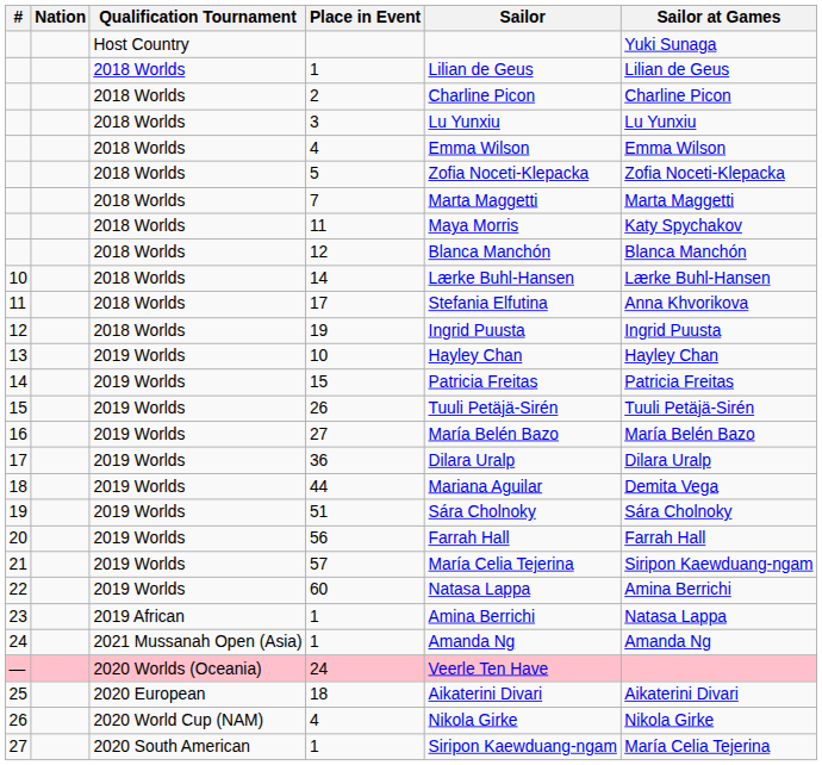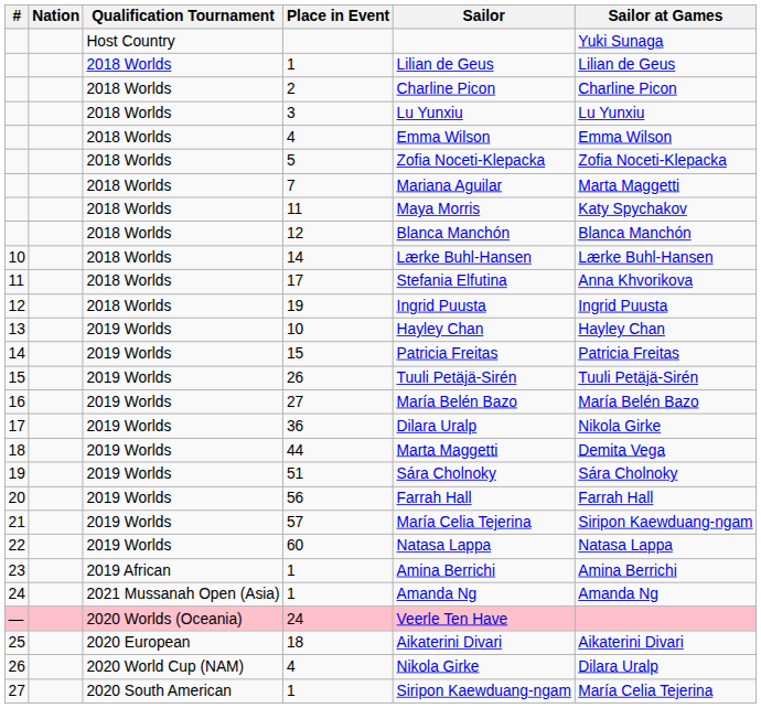 <table class="sortable wikitable">
 <tr>
 <th>#</th>
 <th>Nation</th>
 <th>Qualification Tournament</th>
 <th>Place in Event</th>
 <th>Sailor</th>
 <th>Sailor at Games</th>
 </tr>
 <tr>
 <td></td>
 <td></td>
 <td>Host Country</td>
 <td></td>
 <td></td>
 <td><a href='#'>Yuki Sunaga</a></td>
 </tr>
 <tr>
 <td></td>
 <td></td>
 <td><a href='#'>2018 Worlds</a></td>
 <td>1</td>
 <td><a href='#'>Lilian de Geus</a></td>
 <td><a href='#'>Lilian de Geus</a></td>
 </tr>
 <tr>
 <td></td>
 <td></td>
 <td>2018 Worlds</td>
 <td>2</td>
 <td><a href='#'>Charline Picon</a></td>
 <td><a href='#'>Charline Picon</a></td>
 </tr>
 <tr>
 <td></td>
 <td></td>
 <td>2018 Worlds</td>
 <td>3</td>
 <td><a href='#'>Lu Yunxiu</a></td>
 <td><a href='#'>Lu Yunxiu</a></td>
 </tr>
 <tr>
 <td></td>
 <td></td>
 <td>2018 Worlds</td>
 <td>4</td>
 <td><a href='#'>Emma Wilson</a></td>
 <td><a href='#'>Emma Wilson</a></td>
 </tr>
 <tr>
 <td></td>
 <td></td>
 <td>2018 Worlds</td>
 <td>5</td>
 <td><a href='#'>Zofia Noceti-Klepacka</a></td>
 <td><a href='#'>Zofia Noceti-Klepacka</a></td>
 </tr>
 <tr>
 <td></td>
 <td></td>
 <td>2018 Worlds</td>
 <td>7</td>
-<td><a href='#'>Marta Maggetti</a></td>
+<td><a href='#'>Mariana Aguilar</a></td>
 <td><a href='#'>Marta Maggetti</a></td>
 </tr>
 <tr>
 <td></td>
 <td></td>
 <td>2018 Worlds</td>
 <td>11</td>
 <td><a href='#'>Maya Morris</a></td>
 <td><a href='#'>Katy Spychakov</a></td>
 </tr>
 <tr>
 <td></td>
 <td></td>
 <td>2018 Worlds</td>
 <td>12</td>
 <td><a href='#'>Blanca Manchón</a></td>
 <td><a href='#'>Blanca Manchón</a></td>
 </tr>
 <tr>
 <td>10</td>
 <td></td>
 <td>2018 Worlds</td>
 <td>14</td>
 <td><a href='#'>Lærke Buhl-Hansen</a></td>
 <td><a href='#'>Lærke Buhl-Hansen</a></td>
 </tr>
 <tr>
 <td>11</td>
 <td></td>
 <td>2018 Worlds</td>
 <td>17</td>
 <td><a href='#'>Stefania Elfutina</a></td>
 <td><a href='#'>Anna Khvorikova</a></td>
 </tr>
 <tr>
 <td>12</td>
 <td></td>
 <td>2018 Worlds</td>
 <td>19</td>
 <td><a href='#'>Ingrid Puusta</a></td>
 <td><a href='#'>Ingrid Puusta</a></td>
 </tr>
 <tr>
 <td>13</td>
 <td></td>
 <td>2019 Worlds</td>
 <td>10</td>
 <td><a href='#'>Hayley Chan</a></td>
 <td><a href='#'>Hayley Chan</a></td>
 </tr>
 <tr>
 <td>14</td>
 <td></td>
 <td>2019 Worlds</td>
 <td>15</td>
 <td><a href='#'>Patricia Freitas</a></td>
 <td><a href='#'>Patricia Freitas</a></td>
 </tr>
 <tr>
 <td>15</td>
 <td></td>
 <td>2019 Worlds</td>
 <td>26</td>
 <td><a href='#'>Tuuli Petäjä-Sirén</a></td>
 <td><a href='#'>Tuuli Petäjä-Sirén</a></td>
 </tr>
 <tr>
 <td>16</td>
 <td></td>
 <td>2019 Worlds</td>
 <td>27</td>
 <td><a href='#'>María Belén Bazo</a></td>
 <td><a href='#'>María Belén Bazo</a></td>
 </tr>
 <tr>
 <td>17</td>
 <td></td>
 <td>2019 Worlds</td>
 <td>36</td>
 <td><a href='#'>Dilara Uralp</a></td>
-<td><a href='#'>Dilara Uralp</a></td>
+<td><a href='#'>Nikola Girke</a></td>
 </tr>
 <tr>
 <td>18</td>
 <td></td>
 <td>2019 Worlds</td>
 <td>44</td>
-<td><a href='#'>Mariana Aguilar</a></td>
+<td><a href='#'>Marta Maggetti</a></td>
 <td><a href='#'>Demita Vega</a></td>
 </tr>
 <tr>
 <td>19</td>
 <td></td>
 <td>2019 Worlds</td>
 <td>51</td>
 <td><a href='#'>Sára Cholnoky</a></td>
 <td><a href='#'>Sára Cholnoky</a></td>
 </tr>
 <tr>
 <td>20</td>
 <td></td>
 <td>2019 Worlds</td>
 <td>56</td>
 <td><a href='#'>Farrah Hall</a></td>
 <td><a href='#'>Farrah Hall</a></td>
 </tr>
 <tr>
 <td>21</td>
 <td></td>
 <td>2019 Worlds</td>
 <td>57</td>
 <td><a href='#'>María Celia Tejerina</a></td>
 <td><a href='#'>Siripon Kaewduang-ngam</a></td>
 </tr>
 <tr>
 <td>22</td>
 <td></td>
 <td>2019 Worlds</td>
 <td>60</td>
 <td><a href='#'>Natasa Lappa</a></td>
-<td><a href='#'>Amina Berrichi</a></td>
+<td><a href='#'>Natasa Lappa</a></td>
 </tr>
 <tr>
 <td>23</td>
 <td></td>
 <td>2019 African</td>
 <td>1</td>
 <td><a href='#'>Amina Berrichi</a></td>
-<td><a href='#'>Natasa Lappa</a></td>
+<td><a href='#'>Amina Berrichi</a></td>
 </tr>
 <tr>
 <td>24</td>
 <td></td>
 <td>2021 Mussanah Open (Asia)</td>
 <td>1</td>
 <td><a href='#'>Amanda Ng</a></td>
 <td><a href='#'>Amanda Ng</a></td>
 </tr>
 <tr style="background:pink;">
 <td>—</td>
 <td></td>
 <td>2020 Worlds (Oceania)</td>
 <td>24</td>
 <td><a href='#'>Veerle Ten Have</a></td>
 <td></td>
 </tr>
 <tr>
 <td>25</td>
 <td></td>
 <td>2020 European</td>
 <td>18</td>
 <td><a href='#'>Aikaterini Divari</a></td>
 <td><a href='#'>Aikaterini Divari</a></td>
 </tr>
 <tr>
 <td>26</td>
 <td></td>
 <td>2020 World Cup (NAM)</td>
 <td>4</td>
 <td><a href='#'>Nikola Girke</a></td>
-<td><a href='#'>Nikola Girke</a></td>
+<td><a href='#'>Dilara Uralp</a></td>
 </tr>
 <tr>
 <td>27</td>
 <td></td>
 <td>2020 South American</td>
 <td>1</td>
 <td><a href='#'>Siripon Kaewduang-ngam</a></td>
 <td><a href='#'>María Celia Tejerina</a></td>
 </tr>
 </table>
